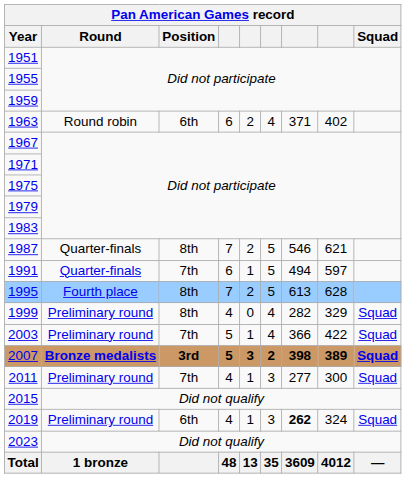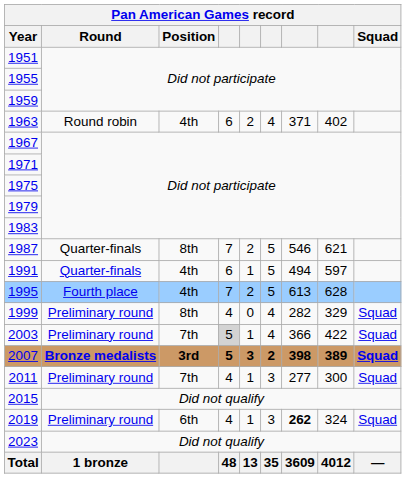 <table class="wikitable" style="text-align: center;">
 <tr>
 <th colspan=9><a href='#'>Pan American Games</a> record</th>
 </tr>
 <tr>
 <th>Year</th>
 <th>Round</th>
 <th>Position</th>
 <th></th>
 <th></th>
 <th></th>
 <th></th>
 <th></th>
 <th>Squad</th>
 </tr>
 <tr>
 <td> <a href='#'>1951</a></td>
 <td colspan=8 rowspan=3><em>Did not participate</em></td>
 </tr>
 <tr>
 <td> <a href='#'>1955</a></td>
 </tr>
 <tr>
 <td> <a href='#'>1959</a></td>
 </tr>
 <tr>
 <td> <a href='#'>1963</a></td>
 <td>Round robin</td>
-<td>6th</td>
+<td>4th</td>
 <td>6</td>
 <td>2</td>
 <td>4</td>
 <td>371</td>
 <td>402</td>
 </tr>
 <tr>
 <td> <a href='#'>1967</a></td>
 <td colspan=8 rowspan=5><em>Did not participate</em></td>
 </tr>
 <tr>
 <td> <a href='#'>1971</a></td>
 </tr>
 <tr>
 <td> <a href='#'>1975</a></td>
 </tr>
 <tr>
 <td> <a href='#'>1979</a></td>
 </tr>
 <tr>
 <td> <a href='#'>1983</a></td>
 </tr>
 <tr>
 <td> <a href='#'>1987</a></td>
 <td>Quarter-finals</td>
 <td>8th</td>
 <td>7</td>
 <td>2</td>
 <td>5</td>
 <td>546</td>
 <td>621</td>
 <td></td>
 </tr>
 <tr>
 <td> <a href='#'>1991</a></td>
 <td><a href='#'>Quarter-finals</a></td>
-<td>7th</td>
+<td>4th</td>
 <td>6</td>
 <td>1</td>
 <td>5</td>
 <td>494</td>
 <td>597</td>
 <td></td>
 </tr>
 <tr style="background:#9acdff">
 <td> <a href='#'>1995</a></td>
 <td><a href='#'>Fourth place</a></td>
-<td>8th</td>
+<td>4th</td>
 <td>7</td>
 <td>2</td>
 <td>5</td>
 <td>613</td>
 <td>628</td>
 <td></td>
 </tr>
 <tr>
 <td> <a href='#'>1999</a></td>
 <td><a href='#'>Preliminary round</a></td>
 <td>8th</td>
 <td>4</td>
 <td>0</td>
 <td>4</td>
 <td>282</td>
 <td>329</td>
 <td><a href='#'>Squad</a></td>
 </tr>
 <tr>
 <td> <a href='#'>2003</a></td>
 <td><a href='#'>Preliminary round</a></td>
 <td>7th</td>
-<td>5</td>
+<td style="background: lightgrey;">5</td>
 <td>1</td>
 <td>4</td>
 <td>366</td>
 <td>422</td>
 <td><a href='#'>Squad</a></td>
 </tr>
 <tr style="background:#c96;">
 <td> <a href='#'>2007</a></td>
 <td><strong><a href='#'>Bronze medalists</a></strong></td>
 <td><strong>3rd</strong></td>
 <td><strong>5</strong></td>
 <td><strong>3</strong></td>
 <td><strong>2</strong></td>
 <td><strong>398</strong></td>
 <td><strong>389</strong></td>
 <td><strong><a href='#'>Squad</a></strong></td>
 </tr>
 <tr>
 <td> <a href='#'>2011</a></td>
 <td><a href='#'>Preliminary round</a></td>
 <td>7th</td>
 <td>4</td>
 <td>1</td>
 <td>3</td>
 <td>277</td>
 <td>300</td>
 <td><a href='#'>Squad</a></td>
 </tr>
 <tr>
 <td> <a href='#'>2015</a></td>
 <td colspan=8><em>Did not qualify</em></td>
 </tr>
 <tr>
 <td> <a href='#'>2019</a></td>
 <td><a href='#'>Preliminary round</a></td>
 <td>6th</td>
 <td>4</td>
 <td>1</td>
 <td>3</td>
 <td><strong>262</strong></td>
 <td>324</td>
 <td><a href='#'>Squad</a></td>
 </tr>
 <tr>
 <td> <a href='#'>2023</a></td>
 <td colspan=8><em>Did not qualify</em></td>
 </tr>
 <tr>
 <th>Total</th>
 <th>1 bronze</th>
 <th></th>
 <th>48</th>
 <th>13</th>
 <th>35</th>
 <th>3609</th>
 <th>4012</th>
 <th>—</th>
 </tr>
 </table>
